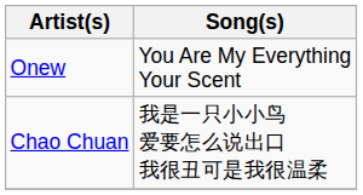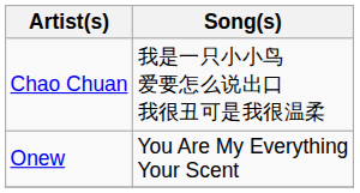 <table class="wikitable plainrowheaders">
 <tr>
 <th scope="col">Artist(s)</th>
 <th scope="col">Song(s)</th>
 </tr>
 <tr>
+<td><a href='#'>Chao Chuan</a></td>
+<td>我是一只小小鸟<br>爱要怎么说出口<br>我很丑可是我很温柔</td>
+</tr>
+<tr>
 <td><a href='#'>Onew</a></td>
 <td>You Are My Everything<br> Your Scent</td>
 </tr>
 <tr>
-<td><a href='#'>Chao Chuan</a></td>
-<td>我是一只小小鸟<br>爱要怎么说出口<br>我很丑可是我很温柔</td>
-</tr>
-<tr>
 </tr>
 </table>
